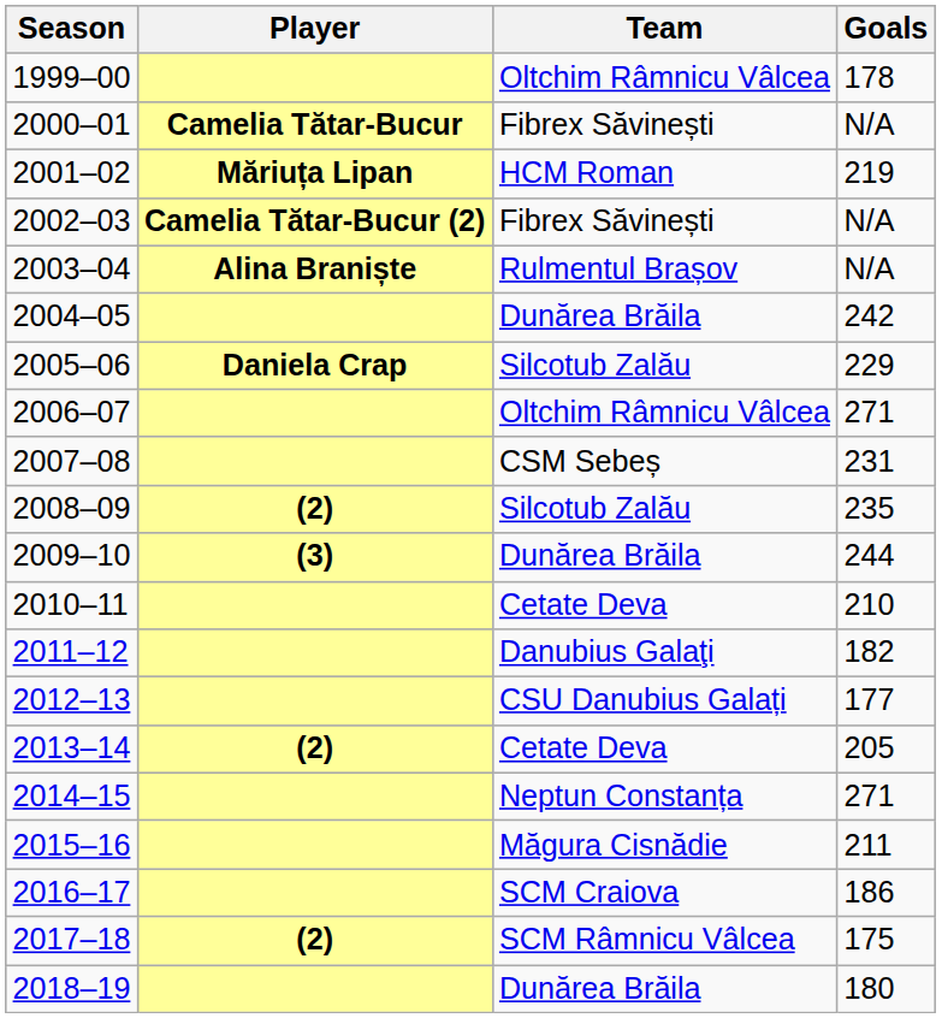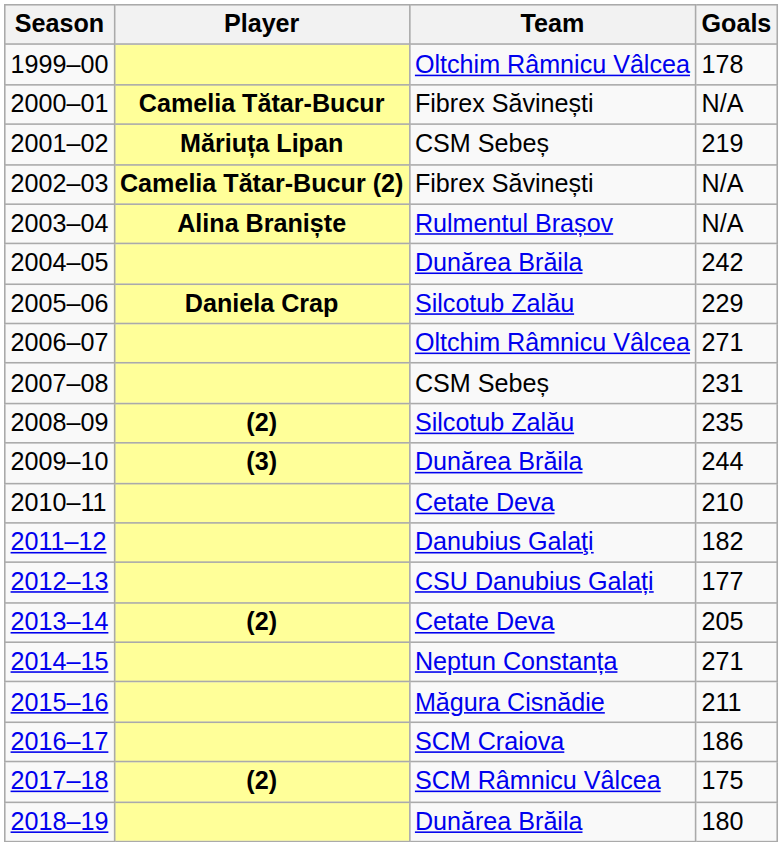 <table class="wikitable plainrowheaders sortable" summary="Season (sortable), Player (sortable), Position (sortable), Team (sortable), Game played (sortable), Field goals made (sortable), 3-point field goals made (sortable), Free throws made (sortable), Total points (sortable), Points per game (sortable) and References">
 <tr>
 <th scope="col">Season</th>
 <th scope="col">Player</th>
 <th scope="col">Team</th>
 <th scope="col">Goals</th>
 </tr>
 <tr>
 <td>1999–00</td>
 <th scope="row" style="background-color:#FFFF99"></th>
 <td><a href='#'>Oltchim Râmnicu Vâlcea</a></td>
 <td>178</td>
 </tr>
 <tr>
 <td>2000–01</td>
 <th scope="row" style="background-color:#FFFF99">Camelia Tătar-Bucur</th>
 <td>Fibrex Săvinești</td>
 <td>N/A</td>
 </tr>
 <tr>
 <td>2001–02</td>
 <th scope="row" style="background-color:#FFFF99">Măriuța Lipan</th>
-<td><a href='#'>HCM Roman</a></td>
+<td>CSM Sebeș</td>
 <td>219</td>
 </tr>
 <tr>
 <td>2002–03</td>
 <th scope="row" style="background-color:#FFFF99">Camelia Tătar-Bucur (2)</th>
 <td>Fibrex Săvinești</td>
 <td>N/A</td>
 </tr>
 <tr>
 <td>2003–04</td>
 <th scope="row" style="background-color:#FFFF99">Alina Braniște</th>
 <td><a href='#'>Rulmentul Brașov</a></td>
 <td>N/A</td>
 </tr>
 <tr>
 <td>2004–05</td>
 <th scope="row" style="background-color:#FFFF99"></th>
 <td><a href='#'>Dunărea Brăila</a></td>
 <td>242</td>
 </tr>
 <tr>
 <td>2005–06</td>
 <th scope="row" style="background-color:#FFFF99">Daniela Crap</th>
 <td><a href='#'>Silcotub Zalău</a></td>
 <td>229</td>
 </tr>
 <tr>
 <td>2006–07</td>
 <th scope="row" style="background-color:#FFFF99"></th>
 <td><a href='#'>Oltchim Râmnicu Vâlcea</a></td>
 <td>271</td>
 </tr>
 <tr>
 <td>2007–08</td>
 <th scope="row" style="background-color:#FFFF99"></th>
 <td>CSM Sebeș</td>
 <td>231</td>
 </tr>
 <tr>
 <td>2008–09</td>
 <th scope="row" style="background-color:#FFFF99"> (2)</th>
 <td><a href='#'>Silcotub Zalău</a></td>
 <td>235</td>
 </tr>
 <tr>
 <td>2009–10</td>
 <th scope="row" style="background-color:#FFFF99"> (3)</th>
 <td><a href='#'>Dunărea Brăila</a></td>
 <td>244</td>
 </tr>
 <tr>
 <td>2010–11</td>
 <th scope="row" style="background-color:#FFFF99"></th>
 <td><a href='#'>Cetate Deva</a></td>
 <td>210</td>
 </tr>
 <tr>
 <td><a href='#'>2011–12</a></td>
 <th scope="row" style="background-color:#FFFF99"></th>
 <td><a href='#'>Danubius Galaţi</a></td>
 <td>182</td>
 </tr>
 <tr>
 <td><a href='#'>2012–13</a></td>
 <th scope="row" style="background-color:#FFFF99"></th>
 <td><a href='#'>CSU Danubius Galați</a></td>
 <td>177</td>
 </tr>
 <tr>
 <td><a href='#'>2013–14</a></td>
 <th scope="row" style="background-color:#FFFF99"> (2)</th>
 <td><a href='#'>Cetate Deva</a></td>
 <td>205</td>
 </tr>
 <tr>
 <td><a href='#'>2014–15</a></td>
 <th scope="row" style="background-color:#FFFF99"></th>
 <td><a href='#'>Neptun Constanța</a></td>
 <td>271</td>
 </tr>
 <tr>
 <td><a href='#'>2015–16</a></td>
 <th scope="row" style="background-color:#FFFF99"></th>
 <td><a href='#'>Măgura Cisnădie</a></td>
 <td>211</td>
 </tr>
 <tr>
 <td><a href='#'>2016–17</a></td>
 <th scope="row" style="background-color:#FFFF99"></th>
 <td><a href='#'>SCM Craiova</a></td>
 <td>186</td>
 </tr>
 <tr>
 <td><a href='#'>2017–18</a></td>
 <th scope="row" style="background-color:#FFFF99"> (2)</th>
 <td><a href='#'>SCM Râmnicu Vâlcea</a></td>
 <td>175</td>
 </tr>
 <tr>
 <td><a href='#'>2018–19</a></td>
 <th scope="row" style="background-color:#FFFF99"></th>
 <td><a href='#'>Dunărea Brăila</a></td>
 <td>180</td>
 </tr>
 </table>
